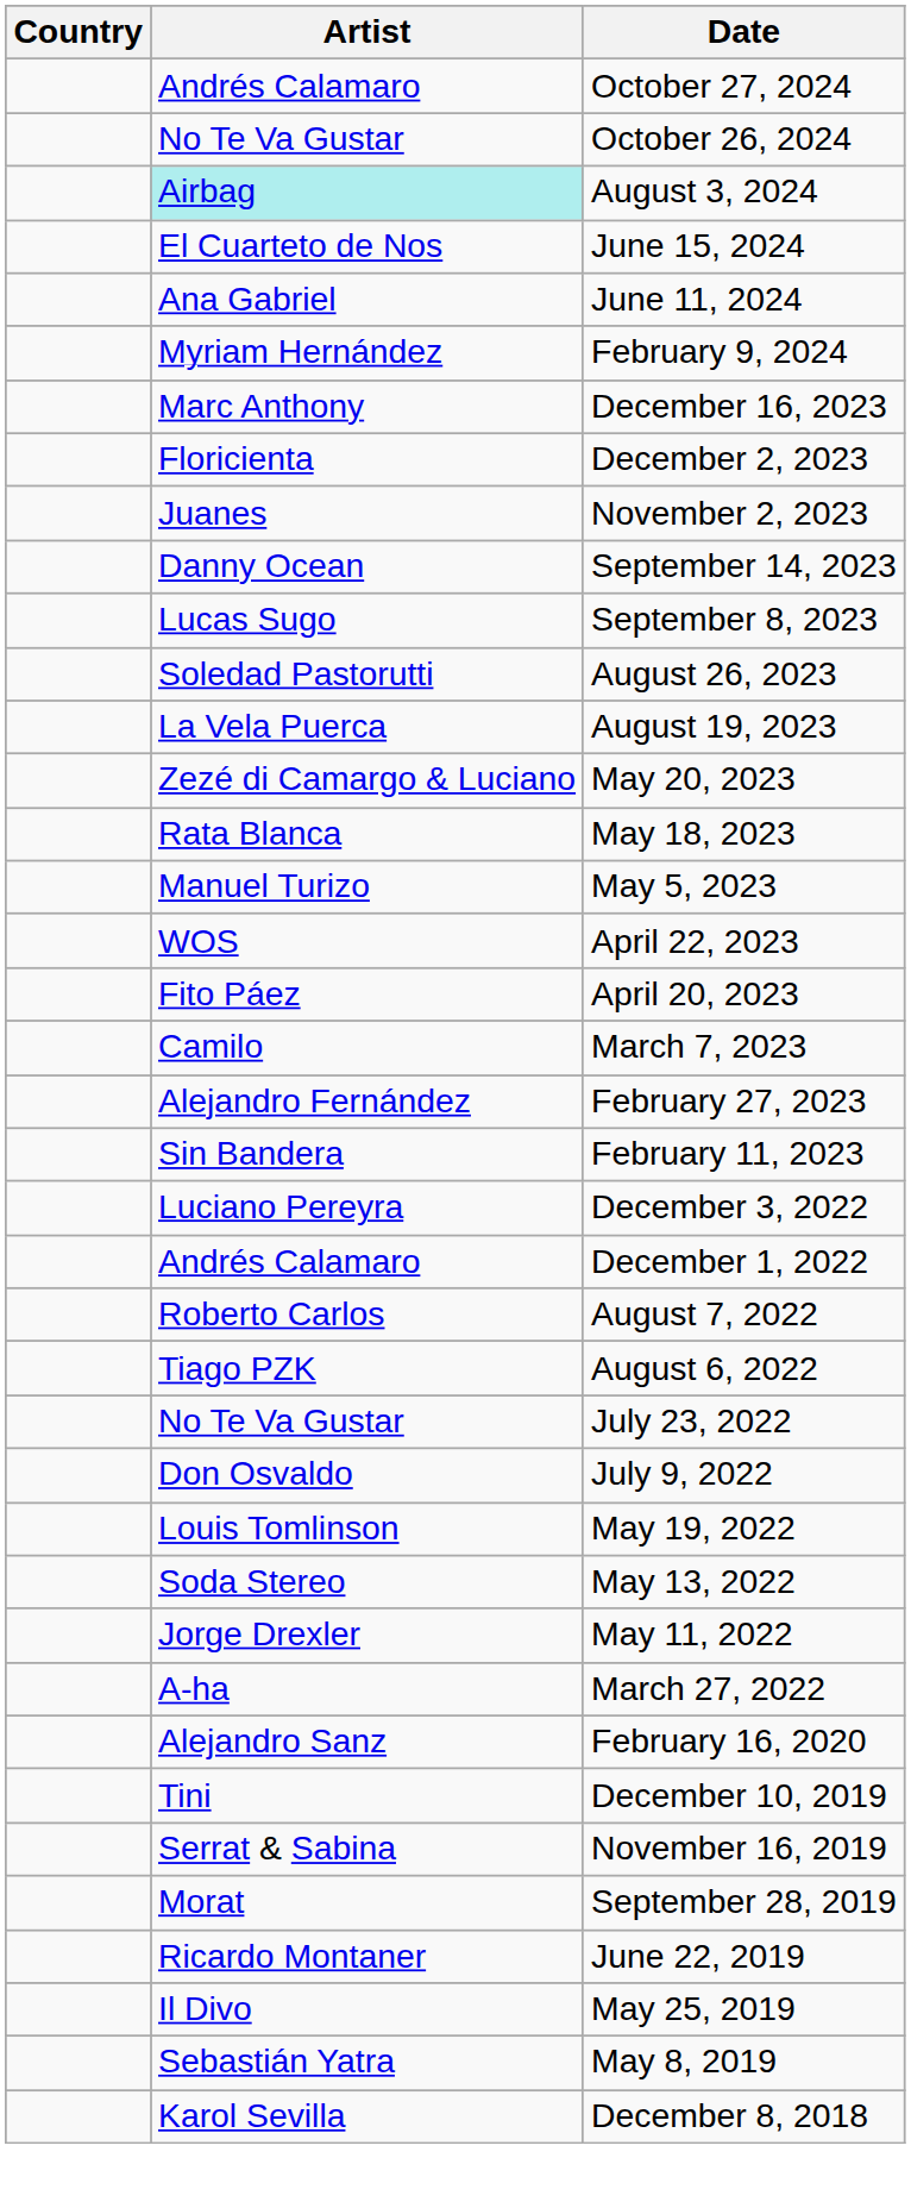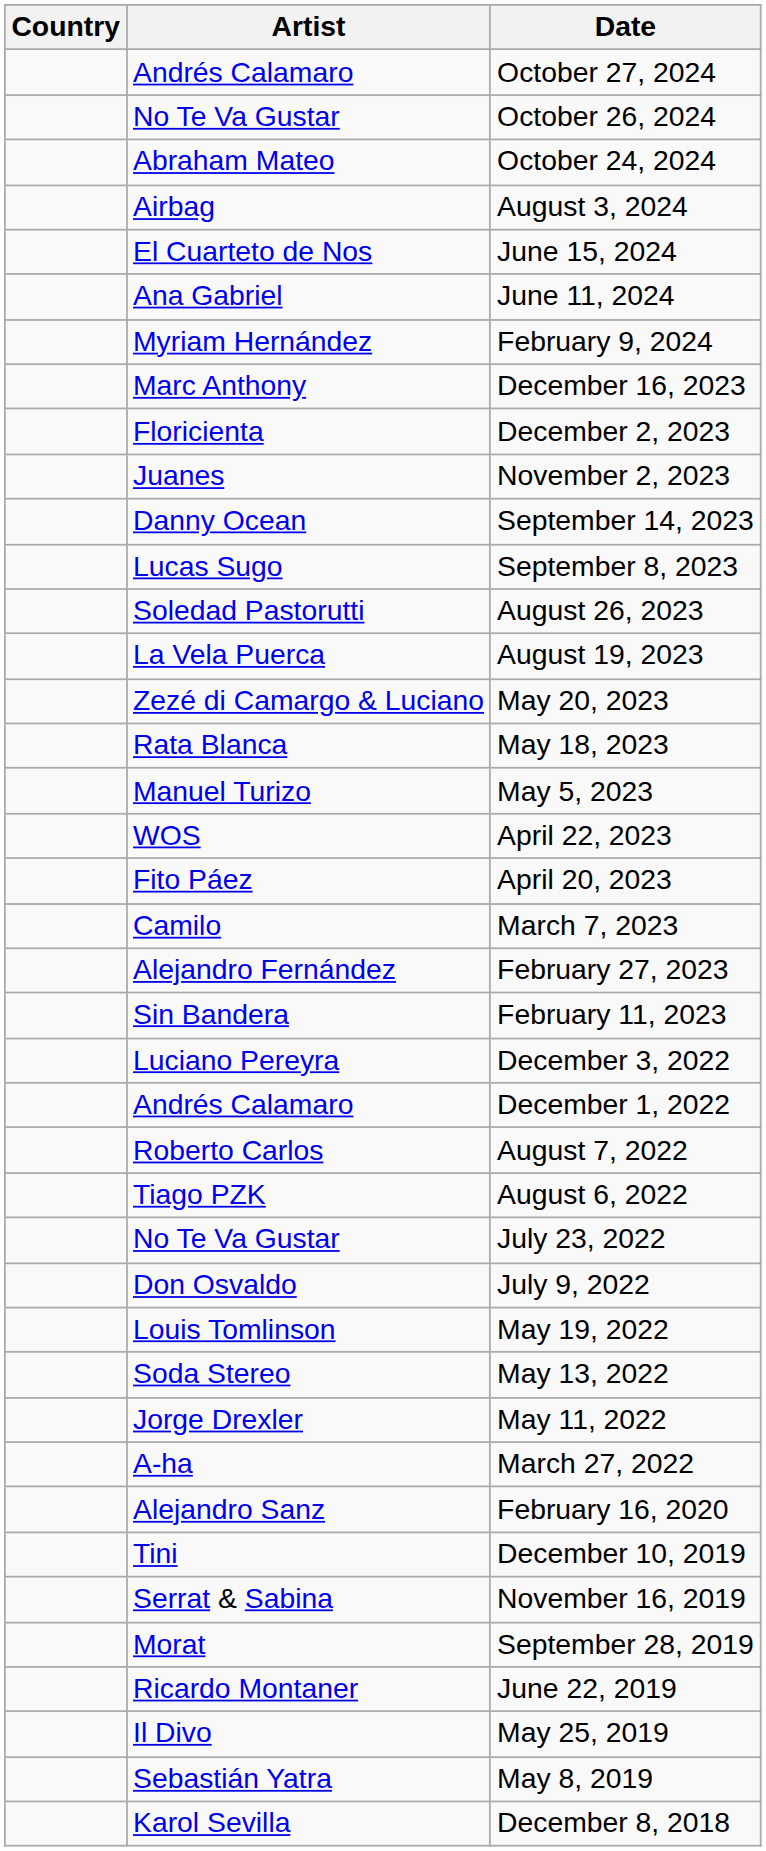 <table class="wikitable sortable" style="text-align:right">
 <tr>
 <th>Country</th>
 <th>Artist</th>
 <th>Date</th>
 </tr>
 <tr>
 <td align=left></td>
 <td align=left><a href='#'>Andrés Calamaro</a></td>
 <td align="left">October 27, 2024</td>
 </tr>
 <tr>
 <td align=left></td>
 <td align=left><a href='#'>No Te Va Gustar</a></td>
 <td align="left">October 26, 2024</td>
 </tr>
 <tr>
 <td align=left></td>
-<td align=left style="background: paleturquoise;"><a href='#'>Airbag</a></td>
+<td align=left><a href='#'>Abraham Mateo</a></td>
+<td align="left">October 24, 2024</td>
+</tr>
+<tr>
+<td align=left></td>
+<td align=left><a href='#'>Airbag</a></td>
 <td align="left">August 3, 2024</td>
 </tr>
 <tr>
 <td align=left></td>
 <td align=left><a href='#'>El Cuarteto de Nos</a></td>
 <td align="left">June 15, 2024</td>
 </tr>
 <tr>
 <td align=left></td>
 <td align=left><a href='#'>Ana Gabriel</a></td>
 <td align="left">June 11, 2024</td>
 </tr>
 <tr>
 <td align=left></td>
 <td align=left><a href='#'>Myriam Hernández</a></td>
 <td align="left">February 9, 2024</td>
 </tr>
 <tr>
 <td align=left></td>
 <td align=left><a href='#'>Marc Anthony</a></td>
 <td align="left">December 16, 2023</td>
 </tr>
 <tr>
 <td align=left></td>
 <td align=left><a href='#'>Floricienta</a></td>
 <td align="left">December 2, 2023</td>
 </tr>
 <tr>
 <td align=left></td>
 <td align=left><a href='#'>Juanes</a></td>
 <td align="left">November 2, 2023</td>
 </tr>
 <tr>
 <td align=left></td>
 <td align=left><a href='#'>Danny Ocean</a></td>
 <td align="left">September 14, 2023</td>
 </tr>
 <tr>
 <td align=left></td>
 <td align=left><a href='#'>Lucas Sugo</a></td>
 <td align="left">September 8, 2023</td>
 </tr>
 <tr>
 <td align=left></td>
 <td align=left><a href='#'>Soledad Pastorutti</a></td>
 <td align="left">August 26, 2023</td>
 </tr>
 <tr>
 <td align=left></td>
 <td align=left><a href='#'>La Vela Puerca</a></td>
 <td align="left">August 19, 2023</td>
 </tr>
 <tr>
 <td align=left></td>
 <td align=left><a href='#'>Zezé di Camargo & Luciano </a></td>
 <td align="left">May 20, 2023</td>
 </tr>
 <tr>
 <td align=left></td>
 <td align=left><a href='#'>Rata Blanca</a></td>
 <td align="left">May 18, 2023</td>
 </tr>
 <tr>
 <td align=left></td>
 <td align=left><a href='#'>Manuel Turizo</a></td>
 <td align="left">May 5, 2023</td>
 </tr>
 <tr>
 <td align=left></td>
 <td align=left><a href='#'>WOS</a></td>
 <td align="left">April 22, 2023</td>
 </tr>
 <tr>
 <td align=left></td>
 <td align=left><a href='#'>Fito Páez</a></td>
 <td align="left">April 20, 2023</td>
 </tr>
 <tr>
 <td align=left></td>
 <td align=left><a href='#'>Camilo</a></td>
 <td align="left">March 7, 2023</td>
 </tr>
 <tr>
 <td align=left></td>
 <td align=left><a href='#'>Alejandro Fernández</a></td>
 <td align="left">February 27, 2023</td>
 </tr>
 <tr>
 <td align=left></td>
 <td align=left><a href='#'>Sin Bandera</a></td>
 <td align=left>February 11, 2023</td>
 </tr>
 <tr>
 <td align=left></td>
 <td align=left><a href='#'>Luciano Pereyra</a></td>
 <td align=left>December 3, 2022</td>
 </tr>
 <tr>
 <td align=left></td>
 <td align=left><a href='#'>Andrés Calamaro</a></td>
 <td align=left>December 1, 2022</td>
 </tr>
 <tr>
 <td align=left></td>
 <td align=left><a href='#'>Roberto Carlos</a></td>
 <td align=left>August 7, 2022</td>
 </tr>
 <tr>
 <td align=left></td>
 <td align=left><a href='#'>Tiago PZK</a></td>
 <td align=left>August 6, 2022</td>
 </tr>
 <tr>
 <td align=left></td>
 <td align=left><a href='#'>No Te Va Gustar</a></td>
 <td align=left>July 23, 2022</td>
 </tr>
 <tr>
 <td align=left></td>
 <td align=left><a href='#'>Don Osvaldo</a></td>
 <td align=left>July 9, 2022</td>
 </tr>
 <tr>
 <td align=left></td>
 <td align=left><a href='#'>Louis Tomlinson</a></td>
 <td align=left>May 19, 2022</td>
 </tr>
 <tr>
 <td align=left></td>
 <td align=left><a href='#'>Soda Stereo</a></td>
 <td align=left>May 13, 2022</td>
 </tr>
 <tr>
 <td align=left></td>
 <td align=left><a href='#'>Jorge Drexler</a></td>
 <td align=left>May 11, 2022</td>
 </tr>
 <tr>
 <td align=left></td>
 <td align=left><a href='#'>A-ha</a></td>
 <td align=left>March 27, 2022</td>
 </tr>
 <tr>
 <td align=left></td>
 <td align=left><a href='#'>Alejandro Sanz</a></td>
 <td align=left rowspan="1">February 16, 2020</td>
 </tr>
 <tr>
 <td align=left></td>
 <td align=left><a href='#'>Tini</a></td>
 <td align=left rowspan="1">December 10, 2019</td>
 </tr>
 <tr>
 <td align=left></td>
 <td align=left><a href='#'>Serrat</a> & <a href='#'>Sabina</a></td>
 <td align=left rowspan="1">November 16, 2019</td>
 </tr>
 <tr>
 <td align=left></td>
 <td align=left><a href='#'>Morat</a></td>
 <td align=left rowspan="1">September 28, 2019</td>
 </tr>
 <tr>
 <td align=left></td>
 <td align=left><a href='#'>Ricardo Montaner</a></td>
 <td align=left rowspan="1">June 22, 2019</td>
 </tr>
 <tr>
 <td align=left>   </td>
 <td align=left><a href='#'>Il Divo</a></td>
 <td align=left rowspan="1">May 25, 2019</td>
 </tr>
 <tr>
 <td align=left></td>
 <td align=left><a href='#'>Sebastián Yatra</a></td>
 <td align="left">May 8, 2019</td>
 </tr>
 <tr>
 <td align=left></td>
 <td align=left><a href='#'>Karol Sevilla</a></td>
 <td align="left">December 8, 2018</td>
 </tr>
 </table>
